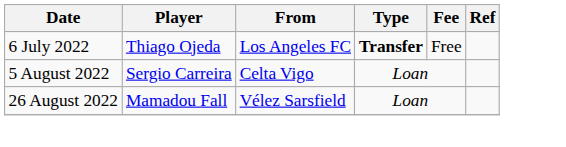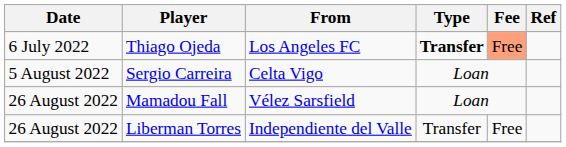 <table class="wikitable">
 <tr>
 <th>Date</th>
 <th>Player</th>
 <th>From</th>
 <th>Type</th>
 <th>Fee</th>
 <th>Ref</th>
 </tr>
 <tr>
 <td>6 July 2022</td>
 <td> <a href='#'>Thiago Ojeda</a></td>
 <td> <a href='#'>Los Angeles FC</a></td>
 <td align=center><strong>Transfer</strong></td>
-<td align=center>Free</td>
+<td align=center style="background: lightsalmon;">Free</td>
 <td align=center></td>
 </tr>
 <tr>
 <td>5 August 2022</td>
 <td> <a href='#'>Sergio Carreira</a></td>
 <td><a href='#'>Celta Vigo</a></td>
 <td colspan=2 align=center><em>Loan</em></td>
 <td align=center></td>
 </tr>
 <tr>
 <td>26 August 2022</td>
 <td> <a href='#'>Mamadou Fall</a></td>
 <td> <a href='#'>Vélez Sarsfield</a></td>
 <td colspan=2 align=center><em>Loan</em></td>
 <td align=center></td>
 </tr>
 <tr>
+<td>26 August 2022</td>
+<td> <a href='#'>Liberman Torres</a></td>
+<td> <a href='#'>Independiente del Valle</a></td>
+<td align=center>Transfer</td>
+<td align=center>Free</td>
+<td align=center></td>
+</tr>
+<tr>
 </tr>
 </table>
